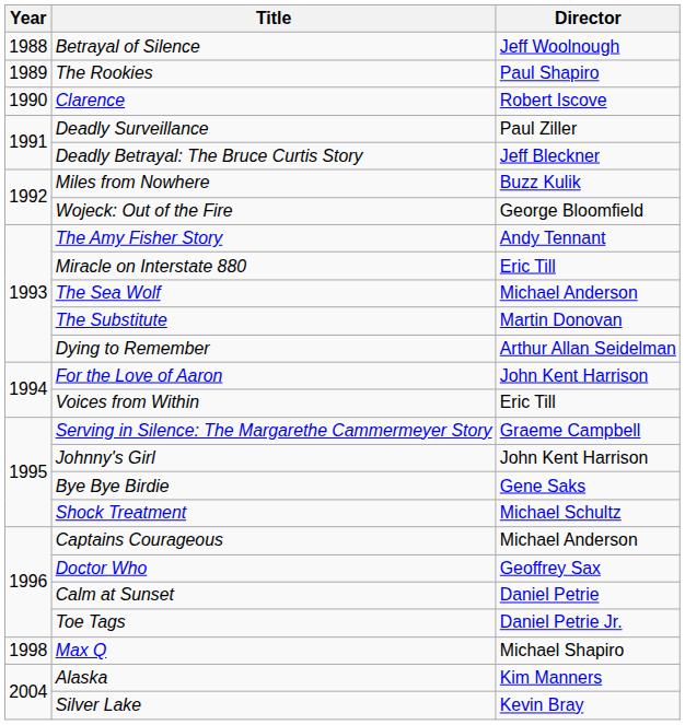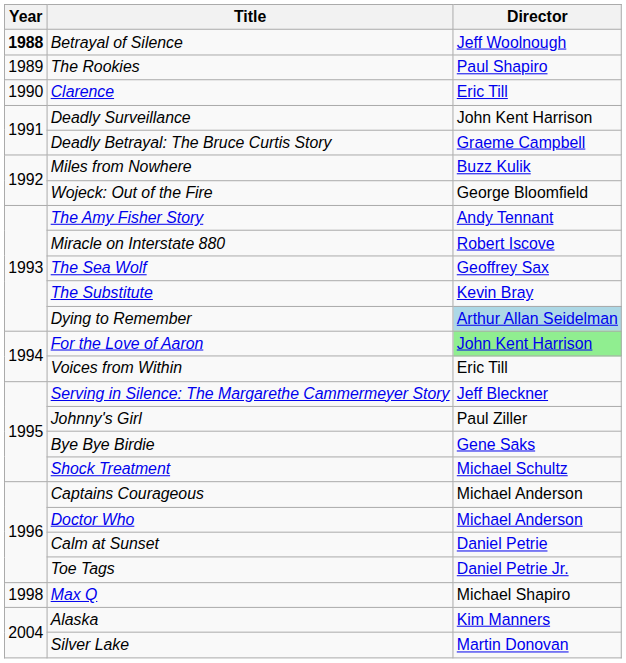 <table class="wikitable">
 <tr>
 <th>Year</th>
 <th>Title</th>
 <th>Director</th>
 </tr>
 <tr>
-<td>1988</td>
+<td><strong>1988</strong></td>
 <td><em>Betrayal of Silence</em></td>
 <td><a href='#'>Jeff Woolnough</a></td>
 </tr>
 <tr>
 <td>1989</td>
 <td><em>The Rookies</em></td>
 <td><a href='#'>Paul Shapiro</a></td>
 </tr>
 <tr>
 <td>1990</td>
 <td><em><a href='#'>Clarence</a></em></td>
-<td><a href='#'>Robert Iscove</a></td>
+<td><a href='#'>Eric Till</a></td>
 </tr>
 <tr>
 <td rowspan=2>1991</td>
 <td><em>Deadly Surveillance</em></td>
-<td>Paul Ziller</td>
+<td>John Kent Harrison</td>
 </tr>
 <tr>
 <td><em>Deadly Betrayal: The Bruce Curtis Story</em></td>
-<td><a href='#'>Jeff Bleckner</a></td>
+<td><a href='#'>Graeme Campbell</a></td>
 </tr>
 <tr>
 <td rowspan=2>1992</td>
 <td><em>Miles from Nowhere</em></td>
 <td><a href='#'>Buzz Kulik</a></td>
 </tr>
 <tr>
 <td><em>Wojeck: Out of the Fire</em></td>
 <td>George Bloomfield</td>
 </tr>
 <tr>
 <td rowspan=5>1993</td>
 <td><em><a href='#'>The Amy Fisher Story</a></em></td>
 <td><a href='#'>Andy Tennant</a></td>
 </tr>
 <tr>
 <td><em>Miracle on Interstate 880</em></td>
-<td><a href='#'>Eric Till</a></td>
+<td><a href='#'>Robert Iscove</a></td>
 </tr>
 <tr>
 <td><em><a href='#'>The Sea Wolf</a></em></td>
-<td><a href='#'>Michael Anderson</a></td>
+<td><a href='#'>Geoffrey Sax</a></td>
 </tr>
 <tr>
 <td><em><a href='#'>The Substitute</a></em></td>
-<td><a href='#'>Martin Donovan</a></td>
+<td><a href='#'>Kevin Bray</a></td>
 </tr>
 <tr>
 <td><em>Dying to Remember</em></td>
-<td><a href='#'>Arthur Allan Seidelman</a></td>
+<td style="background: lightblue;"><a href='#'>Arthur Allan Seidelman</a></td>
 </tr>
 <tr>
 <td rowspan=2>1994</td>
 <td><em><a href='#'>For the Love of Aaron</a></em></td>
-<td><a href='#'>John Kent Harrison</a></td>
+<td style="background: lightgreen;"><a href='#'>John Kent Harrison</a></td>
 </tr>
 <tr>
 <td><em>Voices from Within</em></td>
 <td>Eric Till</td>
 </tr>
 <tr>
 <td rowspan=4>1995</td>
 <td><em><a href='#'>Serving in Silence: The Margarethe Cammermeyer Story</a></em></td>
-<td><a href='#'>Graeme Campbell</a></td>
+<td><a href='#'>Jeff Bleckner</a></td>
 </tr>
 <tr>
 <td><em>Johnny's Girl</em></td>
-<td>John Kent Harrison</td>
+<td>Paul Ziller</td>
 </tr>
 <tr>
 <td><em>Bye Bye Birdie</em></td>
 <td><a href='#'>Gene Saks</a></td>
 </tr>
 <tr>
 <td><em><a href='#'>Shock Treatment</a></em></td>
 <td><a href='#'>Michael Schultz</a></td>
 </tr>
 <tr>
 <td rowspan=4>1996</td>
 <td><em>Captains Courageous</em></td>
 <td>Michael Anderson</td>
 </tr>
 <tr>
 <td><em><a href='#'>Doctor Who</a></em></td>
-<td><a href='#'>Geoffrey Sax</a></td>
+<td><a href='#'>Michael Anderson</a></td>
 </tr>
 <tr>
 <td><em>Calm at Sunset</em></td>
 <td><a href='#'>Daniel Petrie</a></td>
 </tr>
 <tr>
 <td><em>Toe Tags</em></td>
 <td><a href='#'>Daniel Petrie Jr.</a></td>
 </tr>
 <tr>
 <td>1998</td>
 <td><em><a href='#'>Max Q</a></em></td>
 <td>Michael Shapiro</td>
 </tr>
 <tr>
 <td rowspan=2>2004</td>
 <td><em>Alaska</em></td>
 <td><a href='#'>Kim Manners</a></td>
 </tr>
 <tr>
 <td><em>Silver Lake</em></td>
-<td><a href='#'>Kevin Bray</a></td>
+<td><a href='#'>Martin Donovan</a></td>
 </tr>
 </table>
